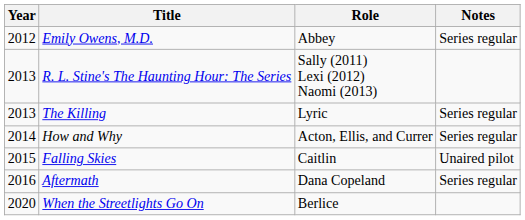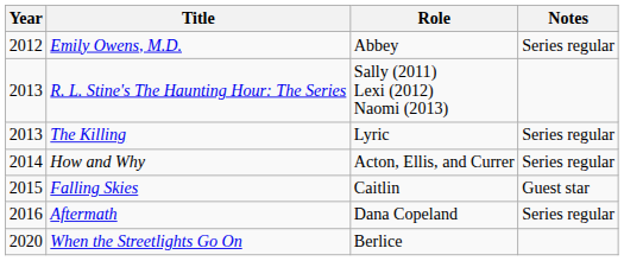 <table class="wikitable sortable">
 <tr>
 <th>Year</th>
 <th>Title</th>
 <th>Role</th>
 <th class="unsortable">Notes</th>
 </tr>
 <tr>
 <td>2012</td>
 <td><em><a href='#'>Emily Owens, M.D.</a></em></td>
 <td>Abbey</td>
 <td>Series regular</td>
 </tr>
 <tr>
 <td>2013</td>
 <td><em><a href='#'>R. L. Stine's The Haunting Hour: The Series</a></em></td>
 <td>Sally (2011)<br>Lexi (2012)<br>Naomi (2013)</td>
 <td></td>
 </tr>
 <tr>
 <td>2013</td>
 <td><em><a href='#'>The Killing</a></em></td>
 <td>Lyric</td>
 <td>Series regular</td>
 </tr>
 <tr>
 <td>2014</td>
 <td><em>How and Why</em></td>
 <td>Acton, Ellis, and Currer</td>
 <td>Series regular</td>
 </tr>
 <tr>
 <td>2015</td>
 <td><em><a href='#'>Falling Skies</a></em></td>
 <td>Caitlin</td>
-<td>Unaired pilot</td>
+<td>Guest star</td>
 </tr>
 <tr>
 <td>2016</td>
 <td><em><a href='#'>Aftermath</a></em></td>
 <td>Dana Copeland</td>
 <td>Series regular</td>
 </tr>
 <tr>
 <td>2020</td>
 <td><em><a href='#'>When the Streetlights Go On</a></em></td>
 <td>Berlice</td>
 <td></td>
 </tr>
 </table>
